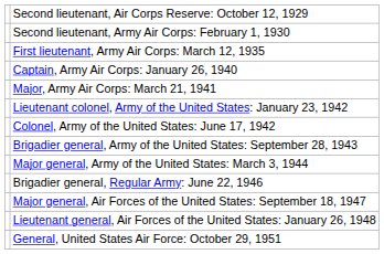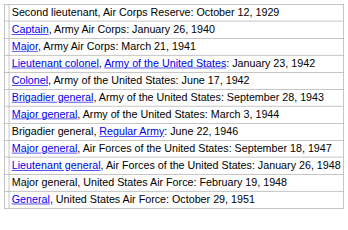 <table class="wikitable" style="background:white">
 <tr>
 <td style="text-align:center;"></td>
 <td>Second lieutenant, Air Corps Reserve: October 12, 1929</td>
-</tr>
-<tr>
-<td style="text-align:center;"></td>
-<td>Second lieutenant, Army Air Corps: February 1, 1930</td>
-</tr>
-<tr>
-<td style="text-align:center;"></td>
-<td><a href='#'>First lieutenant</a>, Army Air Corps: March 12, 1935</td>
 </tr>
 <tr>
 <td style="text-align:center;"></td>
 <td><a href='#'>Captain</a>, Army Air Corps: January 26, 1940</td>
 </tr>
 <tr>
 <td style="text-align:center;"></td>
 <td><a href='#'>Major</a>, Army Air Corps: March 21, 1941</td>
 </tr>
 <tr>
 <td style="text-align:center;"></td>
 <td><a href='#'>Lieutenant colonel</a>, <a href='#'>Army of the United States</a>: January 23, 1942</td>
 </tr>
 <tr>
 <td style="text-align:center;"></td>
 <td><a href='#'>Colonel</a>, Army of the United States: June 17, 1942</td>
 </tr>
 <tr>
 <td style="text-align:center;"></td>
 <td><a href='#'>Brigadier general</a>, Army of the United States: September 28, 1943</td>
 </tr>
 <tr>
 <td style="text-align:center;"></td>
 <td><a href='#'>Major general</a>, Army of the United States: March 3, 1944</td>
 </tr>
 <tr>
 <td style="text-align:center;"></td>
 <td>Brigadier general, <a href='#'>Regular Army</a>: June 22, 1946</td>
 </tr>
 <tr>
 <td style="text-align:center;"></td>
 <td><a href='#'>Major general</a>, Air Forces of the United States: September 18, 1947</td>
 </tr>
 <tr>
 <td style="text-align:center;"></td>
 <td><a href='#'>Lieutenant general</a>, Air Forces of the United States: January 26, 1948</td>
 </tr>
 <tr>
 <td style="text-align:center;"></td>
+<td>Major general, United States Air Force: February 19, 1948</td>
+</tr>
+<tr>
+<td style="text-align:center;"></td>
 <td><a href='#'>General</a>, United States Air Force: October 29, 1951</td>
 </tr>
 </table>
